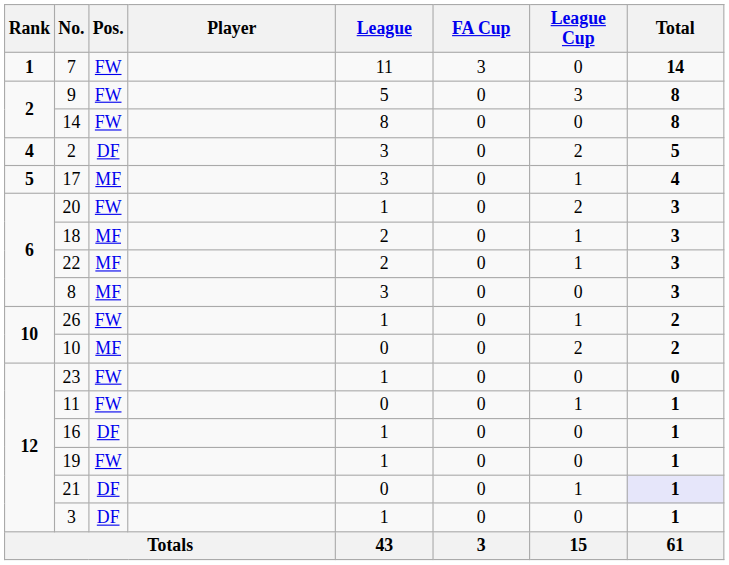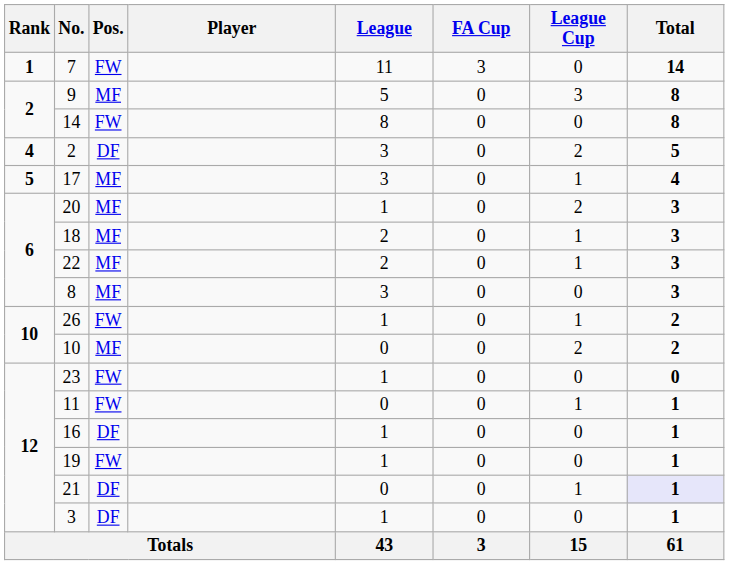 <table class="wikitable sortable alternance" style="text-align:center">
 <tr>
 <th style="width:10px">Rank</th>
 <th style="width:10px">No.</th>
 <th style="width:10px">Pos.</th>
 <th style="width:180px">Player</th>
 <th style="width:80px"><a href='#'>League</a></th>
 <th style="width:80px"><a href='#'>FA Cup</a></th>
 <th style="width:80px"><a href='#'>League Cup</a></th>
 <th style="width:80px">Total</th>
 </tr>
 <tr>
 <td rowspan="1"><strong>1</strong></td>
 <td>7</td>
 <td><a href='#'>FW</a></td>
 <td align="left"></td>
 <td>11</td>
 <td>3</td>
 <td>0</td>
 <td><strong>14</strong></td>
 </tr>
 <tr>
 <td rowspan="2"><strong>2</strong></td>
 <td>9</td>
-<td><a href='#'>FW</a></td>
+<td><a href='#'>MF</a></td>
 <td align="left"></td>
 <td>5</td>
 <td>0</td>
 <td>3</td>
 <td><strong>8</strong></td>
 </tr>
 <tr>
 <td>14</td>
 <td><a href='#'>FW</a></td>
 <td align="left"></td>
 <td>8</td>
 <td>0</td>
 <td>0</td>
 <td><strong>8</strong></td>
 </tr>
 <tr>
 <td><strong>4</strong></td>
 <td>2</td>
 <td><a href='#'>DF</a></td>
 <td align="left"></td>
 <td>3</td>
 <td>0</td>
 <td>2</td>
 <td><strong>5</strong></td>
 </tr>
 <tr>
 <td><strong>5</strong></td>
 <td>17</td>
 <td><a href='#'>MF</a></td>
 <td align="left"></td>
 <td>3</td>
 <td>0</td>
 <td>1</td>
 <td><strong>4</strong></td>
 </tr>
 <tr>
 <td rowspan="4"><strong>6</strong></td>
 <td>20</td>
-<td><a href='#'>FW</a></td>
+<td><a href='#'>MF</a></td>
 <td align="left"></td>
 <td>1</td>
 <td>0</td>
 <td>2</td>
 <td><strong>3</strong></td>
 </tr>
 <tr>
 <td>18</td>
 <td><a href='#'>MF</a></td>
 <td align="left"></td>
 <td>2</td>
 <td>0</td>
 <td>1</td>
 <td><strong>3</strong></td>
 </tr>
 <tr>
 <td>22</td>
 <td><a href='#'>MF</a></td>
 <td align="left"></td>
 <td>2</td>
 <td>0</td>
 <td>1</td>
 <td><strong>3</strong></td>
 </tr>
 <tr>
 <td>8</td>
 <td><a href='#'>MF</a></td>
 <td align="left"></td>
 <td>3</td>
 <td>0</td>
 <td>0</td>
 <td><strong>3</strong></td>
 </tr>
 <tr>
 <td rowspan="2"><strong>10</strong></td>
 <td>26</td>
 <td><a href='#'>FW</a></td>
 <td align="left"></td>
 <td>1</td>
 <td>0</td>
 <td>1</td>
 <td><strong>2</strong></td>
 </tr>
 <tr>
 <td>10</td>
 <td><a href='#'>MF</a></td>
 <td align="left"></td>
 <td>0</td>
 <td>0</td>
 <td>2</td>
 <td><strong>2</strong></td>
 </tr>
 <tr>
 <td rowspan="6"><strong>12</strong></td>
 <td>23</td>
 <td><a href='#'>FW</a></td>
 <td align="left"></td>
 <td>1</td>
 <td>0</td>
 <td>0</td>
 <td><strong>0</strong></td>
 </tr>
 <tr>
 <td>11</td>
 <td><a href='#'>FW</a></td>
 <td align="left"></td>
 <td>0</td>
 <td>0</td>
 <td>1</td>
 <td><strong>1</strong></td>
 </tr>
 <tr>
 <td>16</td>
 <td><a href='#'>DF</a></td>
 <td align="left"></td>
 <td>1</td>
 <td>0</td>
 <td>0</td>
 <td><strong>1</strong></td>
 </tr>
 <tr>
 <td>19</td>
 <td><a href='#'>FW</a></td>
 <td align="left"></td>
 <td>1</td>
 <td>0</td>
 <td>0</td>
 <td><strong>1</strong></td>
 </tr>
 <tr>
 <td>21</td>
 <td><a href='#'>DF</a></td>
 <td align="left"></td>
 <td>0</td>
 <td>0</td>
 <td>1</td>
 <td style="background: lavender;"><strong>1</strong></td>
 </tr>
 <tr>
 <td>3</td>
 <td><a href='#'>DF</a></td>
 <td align="left"></td>
 <td>1</td>
 <td>0</td>
 <td>0</td>
 <td><strong>1</strong></td>
 </tr>
 <tr>
 <th colspan=4><strong>Totals</strong></th>
 <th>43</th>
 <th>3</th>
 <th>15</th>
 <th><strong>61</strong></th>
 </tr>
 </table>
